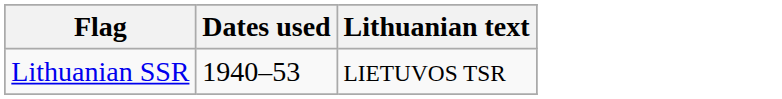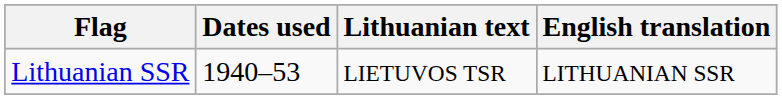 <table class="wikitable sortable noresize">
 <tr>
 <th>Flag</th>
 <th>Dates used</th>
 <th>Lithuanian text</th>
+<th>English translation</th>
 </tr>
 <tr>
 <td> <a href='#'>Lithuanian SSR</a></td>
 <td>1940–53</td>
 <td><small>LIETUVOS TSR</small></td>
+<td><small>LITHUANIAN SSR</small></td>
 </tr>
 </table>
